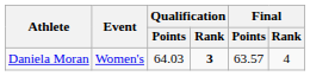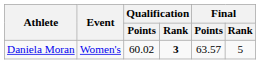 <table class=wikitable style=font-size:90%;text-align:center>
 <tr>
 <th rowspan=2>Athlete</th>
 <th rowspan=2>Event</th>
 <th colspan=2>Qualification</th>
 <th colspan=2>Final</th>
 </tr>
 <tr style=font-size:95%>
 <th>Points</th>
 <th>Rank</th>
 <th>Points</th>
 <th>Rank</th>
 </tr>
 <tr>
 <td align=left><a href='#'>Daniela Moran</a></td>
 <td align=left><a href='#'>Women's</a></td>
-<td>64.03</td>
+<td>60.02</td>
 <td><strong>3</strong></td>
 <td>63.57</td>
-<td>4</td>
+<td>5</td>
 </tr>
 </table>
